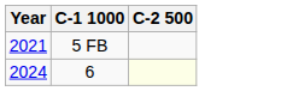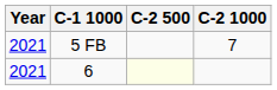 <table class="wikitable" style="text-align:center;">
 <tr>
 <th>Year</th>
 <th>C-1 1000</th>
 <th>C-2 500</th>
+<th>C-2 1000</th>
 </tr>
 <tr>
 <td><a href='#'>2021</a></td>
 <td>5 FB</td>
 <td></td>
+<td>7</td>
 </tr>
 <tr>
-<td><a href='#'>2024</a></td>
+<td><a href='#'>2021</a></td>
 <td>6</td>
 <td style="background:#fdffe7"></td>
+<td></td>
 </tr>
 </table>
